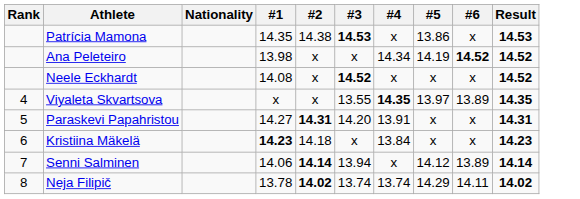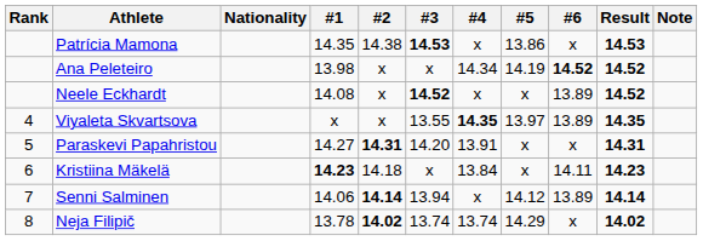 <table class="wikitable sortable" style="text-align:center">
 <tr>
 <th>Rank</th>
 <th>Athlete</th>
 <th>Nationality</th>
 <th>#1</th>
 <th>#2</th>
 <th>#3</th>
 <th>#4</th>
 <th>#5</th>
 <th>#6</th>
 <th>Result</th>
+<th>Note</th>
 </tr>
 <tr>
 <td></td>
 <td align=left><a href='#'>Patrícia Mamona</a></td>
 <td align=left></td>
 <td>14.35</td>
 <td>14.38</td>
 <td><strong>14.53</strong></td>
 <td>x</td>
 <td>13.86</td>
 <td>x</td>
 <td><strong>14.53</strong></td>
+<td></td>
 </tr>
 <tr>
 <td></td>
 <td align=left><a href='#'>Ana Peleteiro</a></td>
 <td align=left></td>
 <td>13.98</td>
 <td>x</td>
 <td>x</td>
 <td>14.34</td>
 <td>14.19</td>
 <td><strong>14.52</strong></td>
 <td><strong>14.52</strong></td>
+<td></td>
 </tr>
 <tr>
 <td></td>
 <td align=left><a href='#'>Neele Eckhardt</a></td>
 <td align=left></td>
 <td>14.08</td>
 <td>x</td>
 <td><strong>14.52</strong></td>
 <td>x</td>
 <td>x</td>
-<td>x</td>
+<td>13.89</td>
 <td><strong>14.52</strong></td>
+<td></td>
 </tr>
 <tr>
 <td>4</td>
 <td align=left><a href='#'>Viyaleta Skvartsova</a></td>
 <td align=left></td>
 <td>x</td>
 <td>x</td>
 <td>13.55</td>
 <td><strong>14.35</strong></td>
 <td>13.97</td>
 <td>13.89</td>
 <td><strong>14.35</strong></td>
+<td></td>
 </tr>
 <tr>
 <td>5</td>
 <td align=left><a href='#'>Paraskevi Papahristou</a></td>
 <td align=left></td>
 <td>14.27</td>
 <td><strong>14.31</strong></td>
 <td>14.20</td>
 <td>13.91</td>
 <td>x</td>
 <td>x</td>
 <td><strong>14.31</strong></td>
+<td></td>
 </tr>
 <tr>
 <td>6</td>
 <td align=left><a href='#'>Kristiina Mäkelä</a></td>
 <td align=left></td>
 <td><strong>14.23</strong></td>
 <td>14.18</td>
 <td>x</td>
 <td>13.84</td>
 <td>x</td>
-<td>x</td>
+<td>14.11</td>
 <td><strong>14.23</strong></td>
+<td></td>
 </tr>
 <tr>
 <td>7</td>
 <td align=left><a href='#'>Senni Salminen</a></td>
 <td align=left></td>
 <td>14.06</td>
 <td><strong>14.14</strong></td>
 <td>13.94</td>
 <td>x</td>
 <td>14.12</td>
 <td>13.89</td>
 <td><strong>14.14</strong></td>
+<td></td>
 </tr>
 <tr>
 <td>8</td>
 <td align=left><a href='#'>Neja Filipič</a></td>
 <td align=left></td>
 <td>13.78</td>
 <td><strong>14.02</strong></td>
 <td>13.74</td>
 <td>13.74</td>
 <td>14.29</td>
-<td>14.11</td>
+<td>x</td>
 <td><strong>14.02</strong></td>
+<td></td>
 </tr>
 </table>
